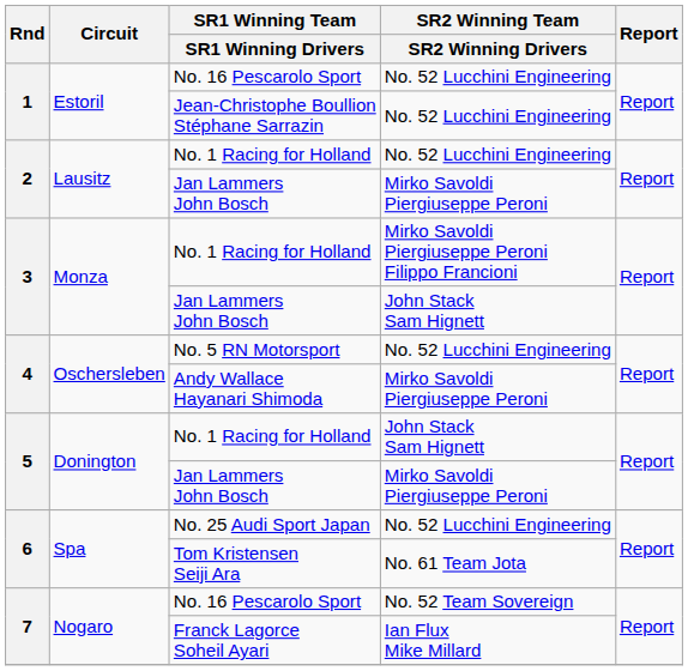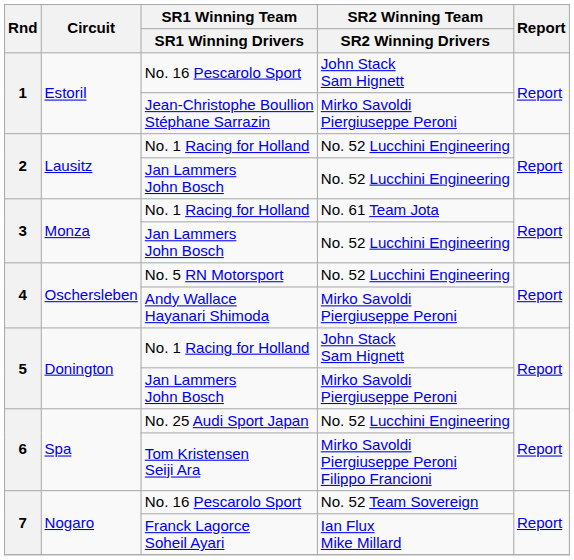 <table class="wikitable" style="font-size: 90%;">
 <tr>
 <th rowspan=2>Rnd</th>
 <th rowspan=2>Circuit</th>
 <th>SR1 Winning Team</th>
 <th>SR2 Winning Team</th>
 <th rowspan=2>Report</th>
 </tr>
 <tr>
 <th>SR1 Winning Drivers</th>
 <th>SR2 Winning Drivers</th>
 </tr>
 <tr>
 <th rowspan=2>1</th>
 <td rowspan=2><a href='#'>Estoril</a></td>
 <td> No. 16 <a href='#'>Pescarolo Sport</a></td>
-<td> No. 52 <a href='#'>Lucchini Engineering</a></td>
+<td> <a href='#'>John Stack</a><br> <a href='#'>Sam Hignett</a></td>
 <td rowspan=2><a href='#'>Report</a></td>
 </tr>
 <tr>
 <td> <a href='#'>Jean-Christophe Boullion</a><br> <a href='#'>Stéphane Sarrazin</a></td>
-<td> No. 52 <a href='#'>Lucchini Engineering</a></td>
+<td> <a href='#'>Mirko Savoldi</a><br> <a href='#'>Piergiuseppe Peroni</a></td>
 </tr>
 <tr>
 <th rowspan=2>2</th>
 <td rowspan=2><a href='#'>Lausitz</a></td>
 <td> No. 1 <a href='#'>Racing for Holland</a></td>
 <td> No. 52 <a href='#'>Lucchini Engineering</a></td>
 <td rowspan=2><a href='#'>Report</a></td>
 </tr>
 <tr>
 <td> <a href='#'>Jan Lammers</a><br> <a href='#'>John Bosch</a></td>
-<td> <a href='#'>Mirko Savoldi</a><br> <a href='#'>Piergiuseppe Peroni</a></td>
+<td> No. 52 <a href='#'>Lucchini Engineering</a></td>
 </tr>
 <tr>
 <th rowspan=2>3</th>
 <td rowspan=2><a href='#'>Monza</a></td>
 <td> No. 1 <a href='#'>Racing for Holland</a></td>
-<td> <a href='#'>Mirko Savoldi</a><br> <a href='#'>Piergiuseppe Peroni</a><br> <a href='#'>Filippo Francioni</a></td>
+<td> No. 61 <a href='#'>Team Jota</a></td>
 <td rowspan=2><a href='#'>Report</a></td>
 </tr>
 <tr>
 <td> <a href='#'>Jan Lammers</a><br> <a href='#'>John Bosch</a></td>
-<td> <a href='#'>John Stack</a><br> <a href='#'>Sam Hignett</a></td>
+<td> No. 52 <a href='#'>Lucchini Engineering</a></td>
 </tr>
 <tr>
 <th rowspan=2>4</th>
 <td rowspan=2><a href='#'>Oschersleben</a></td>
 <td> No. 5 <a href='#'>RN Motorsport</a></td>
 <td> No. 52 <a href='#'>Lucchini Engineering</a></td>
 <td rowspan=2><a href='#'>Report</a></td>
 </tr>
 <tr>
 <td> <a href='#'>Andy Wallace</a><br> <a href='#'>Hayanari Shimoda</a></td>
 <td> <a href='#'>Mirko Savoldi</a><br> <a href='#'>Piergiuseppe Peroni</a></td>
 </tr>
 <tr>
 <th rowspan=2>5</th>
 <td rowspan=2><a href='#'>Donington</a></td>
 <td> No. 1 <a href='#'>Racing for Holland</a></td>
 <td> <a href='#'>John Stack</a><br> <a href='#'>Sam Hignett</a></td>
 <td rowspan=2><a href='#'>Report</a></td>
 </tr>
 <tr>
 <td> <a href='#'>Jan Lammers</a><br> <a href='#'>John Bosch</a></td>
 <td> <a href='#'>Mirko Savoldi</a><br> <a href='#'>Piergiuseppe Peroni</a></td>
 </tr>
 <tr>
 <th rowspan=2>6</th>
 <td rowspan=2><a href='#'>Spa</a></td>
 <td> No. 25 <a href='#'>Audi Sport Japan</a></td>
 <td> No. 52 <a href='#'>Lucchini Engineering</a></td>
 <td rowspan=2><a href='#'>Report</a></td>
 </tr>
 <tr>
 <td> <a href='#'>Tom Kristensen</a><br> <a href='#'>Seiji Ara</a></td>
-<td> No. 61 <a href='#'>Team Jota</a></td>
+<td> <a href='#'>Mirko Savoldi</a><br> <a href='#'>Piergiuseppe Peroni</a><br> <a href='#'>Filippo Francioni</a></td>
 </tr>
 <tr>
 <th rowspan=2>7</th>
 <td rowspan=2><a href='#'>Nogaro</a></td>
 <td> No. 16 <a href='#'>Pescarolo Sport</a></td>
 <td> No. 52 <a href='#'>Team Sovereign</a></td>
 <td rowspan=2><a href='#'>Report</a></td>
 </tr>
 <tr>
 <td> <a href='#'>Franck Lagorce</a><br> <a href='#'>Soheil Ayari</a></td>
 <td> <a href='#'>Ian Flux</a><br> <a href='#'>Mike Millard</a></td>
 </tr>
 <tr>
 </tr>
 </table>
